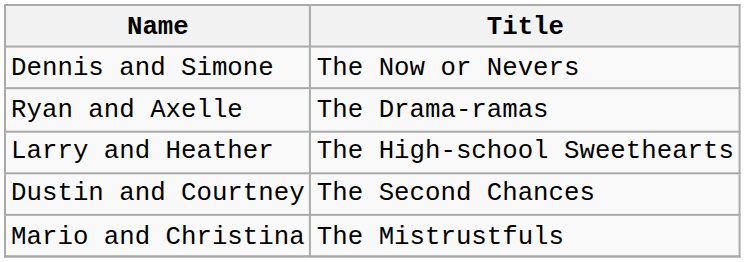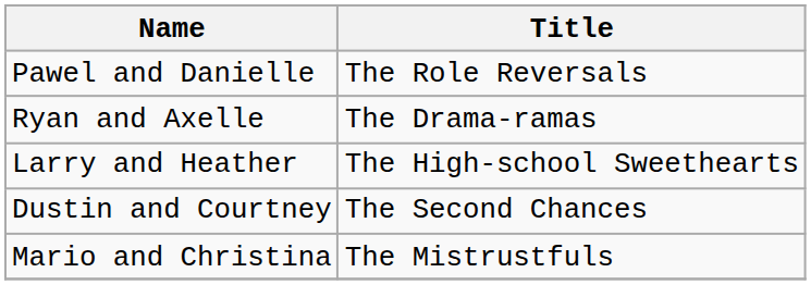 <table class="wikitable sortable">
 <tr>
 <th>Name</th>
 <th>Title</th>
 </tr>
 <tr>
-<td>Dennis and Simone</td>
-<td>The Now or Nevers</td>
+<td>Pawel and Danielle</td>
+<td>The Role Reversals</td>
 </tr>
 <tr>
 <td>Ryan and Axelle</td>
 <td>The Drama-ramas</td>
 </tr>
 <tr>
 <td>Larry and Heather</td>
 <td>The High-school Sweethearts</td>
 </tr>
 <tr>
 <td>Dustin and Courtney</td>
 <td>The Second Chances</td>
 </tr>
 <tr>
 <td>Mario and Christina</td>
 <td>The Mistrustfuls</td>
 </tr>
 <tr>
 </tr>
 </table>
